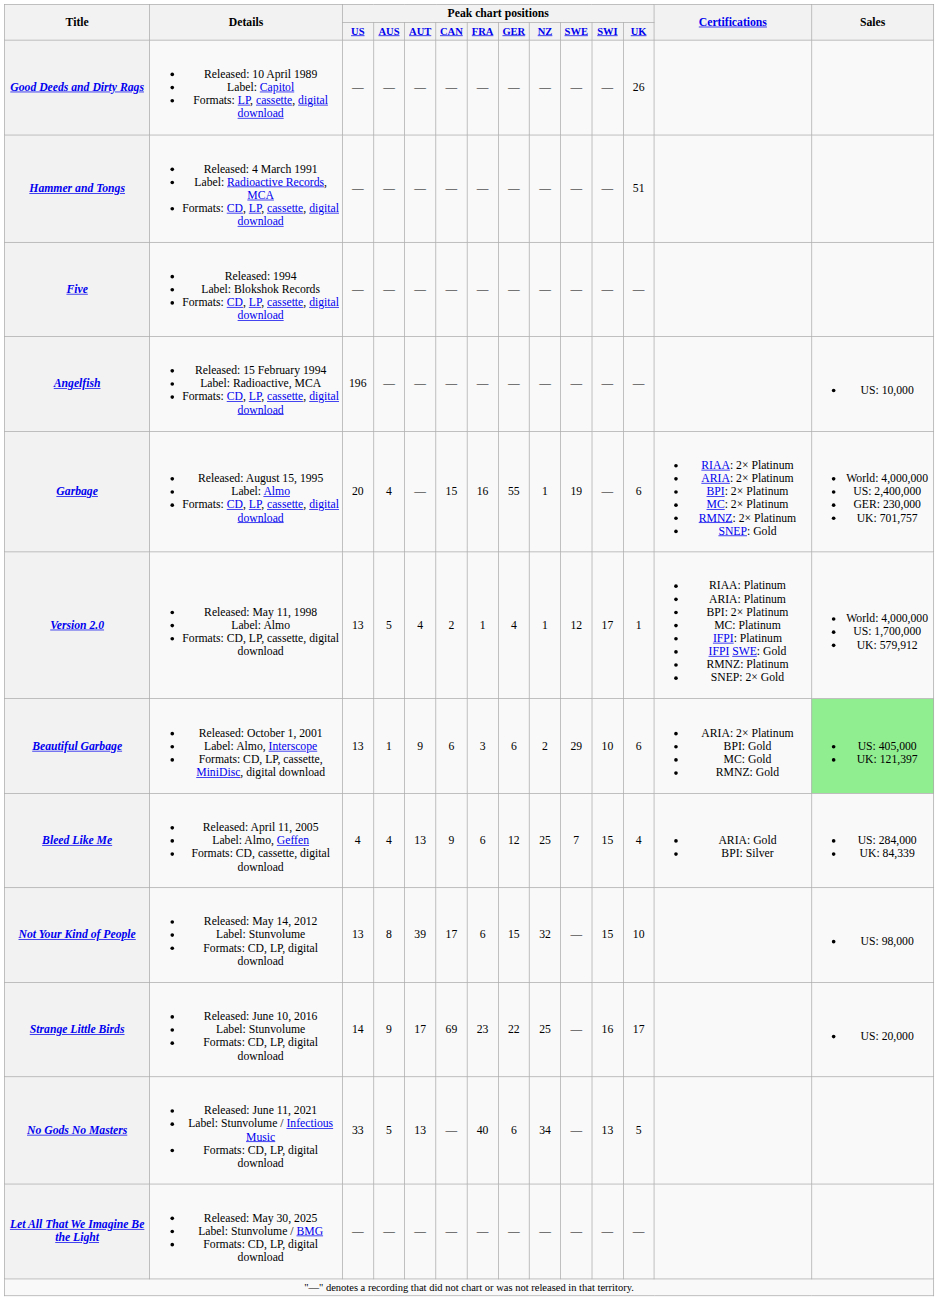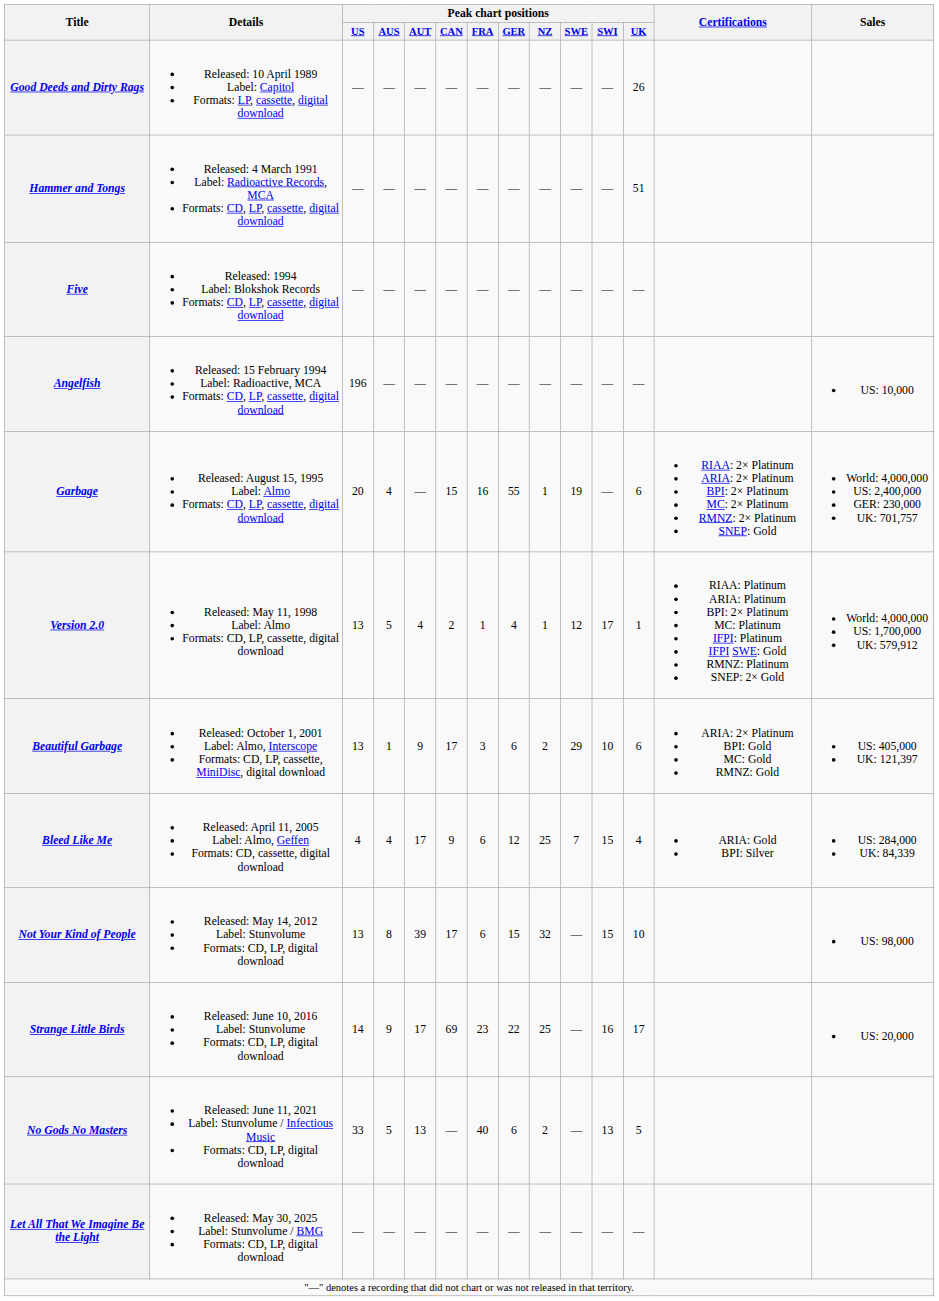 <table class="wikitable plainrowheaders" style="text-align:center;" border="1">
 <tr>
 <th scope="col" rowspan="2" style="width:12em;">Title</th>
 <th scope="col" rowspan="2" style="width:16em;">Details</th>
 <th scope="col" colspan="10">Peak chart positions</th>
 <th scope="col" rowspan="2" style="width:13em;"><a href='#'>Certifications</a></th>
 <th scope="col" rowspan="2" style="width:10em;">Sales</th>
 </tr>
 <tr>
 <th scope="col" style="width:2.5em;font-size:90%;"><a href='#'>US</a><br></th>
 <th scope="col" style="width:2.5em;font-size:90%;"><a href='#'>AUS</a><br></th>
 <th scope="col" style="width:2.5em;font-size:90%;"><a href='#'>AUT</a><br></th>
 <th scope="col" style="width:2.5em;font-size:90%;"><a href='#'>CAN</a><br></th>
 <th scope="col" style="width:2.5em;font-size:90%;"><a href='#'>FRA</a><br></th>
 <th scope="col" style="width:2.5em;font-size:90%;"><a href='#'>GER</a><br></th>
 <th scope="col" style="width:2.5em;font-size:90%;"><a href='#'>NZ</a><br></th>
 <th scope="col" style="width:2.5em;font-size:90%;"><a href='#'>SWE</a><br></th>
 <th scope="col" style="width:2.5em;font-size:90%;"><a href='#'>SWI</a><br></th>
 <th scope="col" style="width:2.5em;font-size:90%;"><a href='#'>UK</a><br></th>
 </tr>
 <tr>
 <th scope="row"><em><a href='#'>Good Deeds and Dirty Rags</a></em></th>
 <td><br><ul><li>Released: 10 April 1989</li><li>Label: <a href='#'>Capitol</a></li><li>Formats: <a href='#'>LP</a>, <a href='#'>cassette</a>, <a href='#'>digital download</a></li></ul></td>
 <td>—</td>
 <td>—</td>
 <td>—</td>
 <td>—</td>
 <td>—</td>
 <td>—</td>
 <td>—</td>
 <td>—</td>
 <td>—</td>
 <td>26</td>
 <td></td>
 <td></td>
 </tr>
 <tr>
 <th scope="row"><em><a href='#'>Hammer and Tongs</a></em></th>
 <td><br><ul><li>Released: 4 March 1991</li><li>Label: <a href='#'>Radioactive Records</a>, <a href='#'>MCA</a></li><li>Formats: <a href='#'>CD</a>, <a href='#'>LP</a>, <a href='#'>cassette</a>, <a href='#'>digital download</a></li></ul></td>
 <td>—</td>
 <td>—</td>
 <td>—</td>
 <td>—</td>
 <td>—</td>
 <td>—</td>
 <td>—</td>
 <td>—</td>
 <td>—</td>
 <td>51</td>
 <td></td>
 <td></td>
 </tr>
 <tr>
 <th scope="row"><em><a href='#'>Five</a></em></th>
 <td><br><ul><li>Released: 1994</li><li>Label: Blokshok Records</li><li>Formats: <a href='#'>CD</a>, <a href='#'>LP</a>, <a href='#'>cassette</a>, <a href='#'>digital download</a></li></ul></td>
 <td>—</td>
 <td>—</td>
 <td>—</td>
 <td>—</td>
 <td>—</td>
 <td>—</td>
 <td>—</td>
 <td>—</td>
 <td>—</td>
 <td>—</td>
 <td></td>
 <td></td>
 </tr>
 <tr>
 <th scope="row"><em><a href='#'>Angelfish</a></em></th>
 <td><br><ul><li>Released: 15 February 1994</li><li>Label: Radioactive, MCA</li><li>Formats: <a href='#'>CD</a>, <a href='#'>LP</a>, <a href='#'>cassette</a>, <a href='#'>digital download</a></li></ul></td>
 <td>196</td>
 <td>—</td>
 <td>—</td>
 <td>—</td>
 <td>—</td>
 <td>—</td>
 <td>—</td>
 <td>—</td>
 <td>—</td>
 <td>—</td>
 <td></td>
 <td><br><ul><li>US: 10,000</li></ul></td>
 </tr>
 <tr>
 <th scope="row"><em><a href='#'>Garbage</a></em></th>
 <td><br><ul><li>Released: August 15, 1995</li><li>Label: <a href='#'>Almo</a></li><li>Formats: <a href='#'>CD</a>, <a href='#'>LP</a>, <a href='#'>cassette</a>, <a href='#'>digital download</a></li></ul></td>
 <td>20</td>
 <td>4</td>
 <td>—</td>
 <td>15</td>
 <td>16</td>
 <td>55</td>
 <td>1</td>
 <td>19</td>
 <td>—</td>
 <td>6</td>
 <td><br><ul><li><a href='#'>RIAA</a>: 2× Platinum</li><li><a href='#'>ARIA</a>: 2× Platinum</li><li><a href='#'>BPI</a>: 2× Platinum</li><li><a href='#'>MC</a>: 2× Platinum</li><li><a href='#'>RMNZ</a>: 2× Platinum</li><li><a href='#'>SNEP</a>: Gold</li></ul></td>
 <td><br><ul><li>World: 4,000,000</li><li>US: 2,400,000</li><li>GER: 230,000</li><li>UK: 701,757</li></ul></td>
 </tr>
 <tr>
 <th scope="row"><em><a href='#'>Version 2.0</a></em></th>
 <td><br><ul><li>Released: May 11, 1998</li><li>Label: Almo</li><li>Formats: CD, LP, cassette, digital download</li></ul></td>
 <td>13</td>
 <td>5</td>
 <td>4</td>
 <td>2</td>
 <td>1</td>
 <td>4</td>
 <td>1</td>
 <td>12</td>
 <td>17</td>
 <td>1</td>
 <td><br><ul><li>RIAA: Platinum</li><li>ARIA: Platinum</li><li>BPI: 2× Platinum</li><li>MC: Platinum</li><li><a href='#'>IFPI</a>: Platinum</li><li><a href='#'>IFPI</a> <a href='#'>SWE</a>: Gold</li><li>RMNZ: Platinum</li><li>SNEP: 2× Gold</li></ul></td>
 <td><br><ul><li>World: 4,000,000</li><li>US: 1,700,000</li><li>UK: 579,912</li></ul></td>
 </tr>
 <tr>
 <th scope="row"><em><a href='#'>Beautiful Garbage</a></em></th>
 <td><br><ul><li>Released: October 1, 2001</li><li>Label: Almo, <a href='#'>Interscope</a></li><li>Formats: CD, LP, cassette, <a href='#'>MiniDisc</a>, digital download</li></ul></td>
 <td>13</td>
 <td>1</td>
 <td>9</td>
-<td>6</td>
+<td>17</td>
 <td>3</td>
 <td>6</td>
 <td>2</td>
 <td>29</td>
 <td>10</td>
 <td>6</td>
 <td><br><ul><li>ARIA: 2× Platinum</li><li>BPI: Gold</li><li>MC: Gold</li><li>RMNZ: Gold</li></ul></td>
-<td style="background: lightgreen;"><br><ul><li>US: 405,000</li><li>UK: 121,397</li></ul></td>
+<td><br><ul><li>US: 405,000</li><li>UK: 121,397</li></ul></td>
 </tr>
 <tr>
 <th scope="row"><em><a href='#'>Bleed Like Me</a></em></th>
 <td><br><ul><li>Released: April 11, 2005</li><li>Label: Almo, <a href='#'>Geffen</a></li><li>Formats: CD, cassette, digital download</li></ul></td>
 <td>4</td>
 <td>4</td>
-<td>13</td>
+<td>17</td>
 <td>9</td>
 <td>6</td>
 <td>12</td>
 <td>25</td>
 <td>7</td>
 <td>15</td>
 <td>4</td>
 <td><br><ul><li>ARIA: Gold</li><li>BPI: Silver</li></ul></td>
 <td><br><ul><li>US: 284,000</li><li>UK: 84,339</li></ul></td>
 </tr>
 <tr>
 <th scope="row"><em><a href='#'>Not Your Kind of People</a></em></th>
 <td><br><ul><li>Released: May 14, 2012</li><li>Label: Stunvolume</li><li>Formats: CD, LP, digital download</li></ul></td>
 <td>13</td>
 <td>8</td>
 <td>39</td>
 <td>17</td>
 <td>6</td>
 <td>15</td>
 <td>32</td>
 <td>—</td>
 <td>15</td>
 <td>10</td>
 <td></td>
 <td><br><ul><li>US: 98,000</li></ul></td>
 </tr>
 <tr>
 <th scope="row"><em><a href='#'>Strange Little Birds</a></em></th>
 <td><br><ul><li>Released: June 10, 2016</li><li>Label: Stunvolume</li><li>Formats: CD, LP, digital download</li></ul></td>
 <td>14</td>
 <td>9</td>
 <td>17</td>
 <td>69</td>
 <td>23</td>
 <td>22</td>
 <td>25</td>
 <td>—</td>
 <td>16</td>
 <td>17</td>
 <td></td>
 <td><br><ul><li>US: 20,000</li></ul></td>
 </tr>
 <tr>
 <th scope="row"><em><a href='#'>No Gods No Masters</a></em></th>
 <td><br><ul><li>Released: June 11, 2021</li><li>Label: Stunvolume / <a href='#'>Infectious Music</a></li><li>Formats: CD, LP, digital download</li></ul></td>
 <td>33</td>
 <td>5</td>
 <td>13</td>
 <td>—</td>
 <td>40</td>
 <td>6</td>
-<td>34</td>
+<td>2</td>
 <td>—</td>
 <td>13</td>
 <td>5</td>
 <td></td>
 <td></td>
 </tr>
 <tr>
 <th scope="row"><em><a href='#'>Let All That We Imagine Be the Light</a></em></th>
 <td><br><ul><li>Released: May 30, 2025</li><li>Label: Stunvolume / <a href='#'>BMG</a></li><li>Formats: CD, LP, digital download</li></ul></td>
 <td>—</td>
 <td>—</td>
 <td>—</td>
 <td>—</td>
 <td>—</td>
 <td>—</td>
 <td>—</td>
 <td>—</td>
 <td>—</td>
 <td>—</td>
 <td></td>
 <td></td>
 </tr>
 <tr>
 <td colspan="14" style="font-size:90%">"—" denotes a recording that did not chart or was not released in that territory.</td>
 </tr>
 </table>
